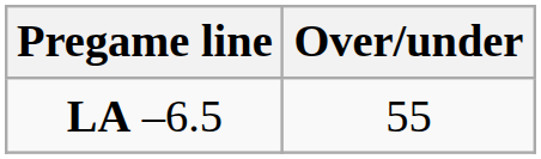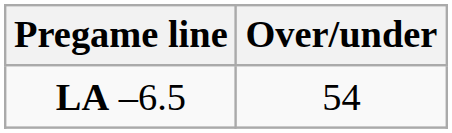 <table class="wikitable">
 <tr align="center">
 <th style=>Pregame line</th>
 <th style=>Over/under</th>
 </tr>
 <tr align="center">
 <td><strong>LA</strong> –6.5</td>
-<td>55</td>
+<td>54</td>
 </tr>
 </table>
